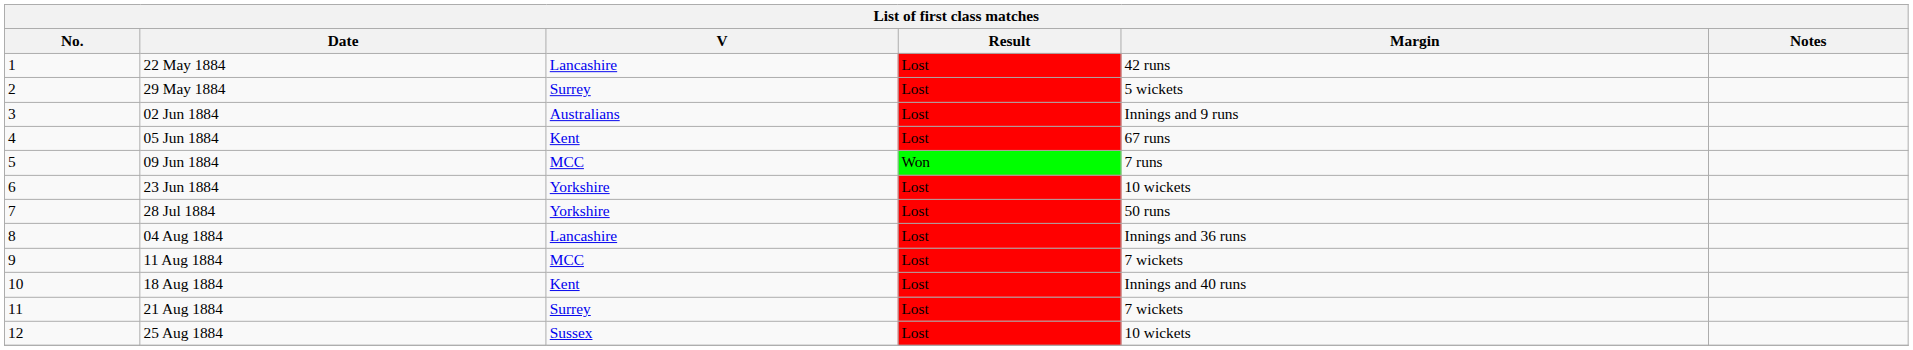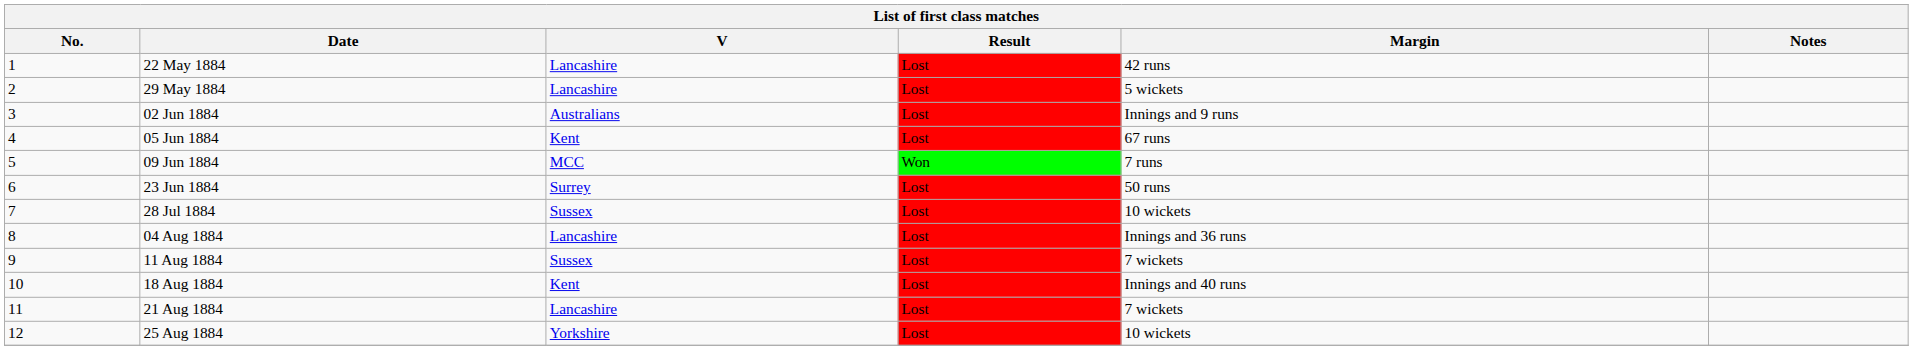 <table class="wikitable" width="100%">
 <tr>
 <th bgcolor="#efefef" colspan=6>List of  first class matches</th>
 </tr>
 <tr bgcolor="#efefef">
 <th>No.</th>
 <th>Date</th>
 <th>V</th>
 <th>Result</th>
 <th>Margin</th>
 <th>Notes</th>
 </tr>
 <tr>
 <td>1</td>
 <td>22 May 1884</td>
 <td><a href='#'>Lancashire</a> <br> </td>
 <td bgcolor="#FF0000">Lost</td>
 <td>42 runs</td>
 <td></td>
 </tr>
 <tr>
 <td>2</td>
 <td>29 May 1884</td>
-<td><a href='#'>Surrey</a> <br> </td>
+<td><a href='#'>Lancashire</a> <br> </td>
 <td bgcolor="#FF0000">Lost</td>
 <td>5 wickets</td>
 <td></td>
 </tr>
 <tr>
 <td>3</td>
 <td>02 Jun 1884</td>
 <td><a href='#'>Australians</a> <br> </td>
 <td bgcolor="#FF0000">Lost</td>
 <td>Innings and 9 runs</td>
 <td></td>
 </tr>
 <tr>
 <td>4</td>
 <td>05 Jun 1884</td>
 <td><a href='#'>Kent</a> <br></td>
 <td bgcolor="#FF0000">Lost</td>
 <td>67 runs</td>
 <td></td>
 </tr>
 <tr>
 <td>5</td>
 <td>09 Jun 1884</td>
 <td><a href='#'>MCC</a>   <br> </td>
 <td bgcolor="#00FF00">Won</td>
 <td>7 runs</td>
 <td></td>
 </tr>
 <tr>
 <td>6</td>
 <td>23 Jun 1884</td>
-<td><a href='#'>Yorkshire</a><br> </td>
+<td><a href='#'>Surrey</a><br> </td>
 <td bgcolor="#FF0000">Lost</td>
-<td>10 wickets</td>
+<td>50 runs</td>
 <td></td>
 </tr>
 <tr>
 <td>7</td>
 <td>28 Jul 1884</td>
-<td><a href='#'>Yorkshire</a><br></td>
+<td><a href='#'>Sussex</a>  <br> </td>
 <td bgcolor="#FF0000">Lost</td>
-<td>50 runs</td>
+<td>10 wickets</td>
 <td></td>
 </tr>
 <tr>
 <td>8</td>
 <td>04 Aug 1884</td>
 <td><a href='#'>Lancashire</a> <br> </td>
 <td bgcolor="#FF0000">Lost</td>
 <td>Innings and 36 runs</td>
 <td></td>
 </tr>
 <tr>
 <td>9</td>
 <td>11 Aug 1884</td>
-<td><a href='#'>MCC</a>   <br> </td>
+<td><a href='#'>Sussex</a>  <br> </td>
 <td bgcolor="#FF0000">Lost</td>
 <td>7 wickets</td>
 <td></td>
 </tr>
 <tr>
 <td>10</td>
 <td>18 Aug 1884</td>
 <td><a href='#'>Kent</a> <br> </td>
 <td bgcolor="#FF0000">Lost</td>
 <td>Innings and 40 runs</td>
 <td></td>
 </tr>
 <tr>
 <td>11</td>
 <td>21 Aug 1884</td>
-<td><a href='#'>Surrey</a><br> </td>
+<td><a href='#'>Lancashire</a> <br> </td>
 <td bgcolor="#FF0000">Lost</td>
 <td>7 wickets</td>
 <td></td>
 </tr>
 <tr>
 <td>12</td>
 <td>25 Aug 1884</td>
-<td><a href='#'>Sussex</a>  <br> </td>
+<td><a href='#'>Yorkshire</a><br></td>
 <td bgcolor="#FF0000">Lost</td>
 <td>10 wickets</td>
 <td></td>
 </tr>
 <tr>
 </tr>
 </table>
